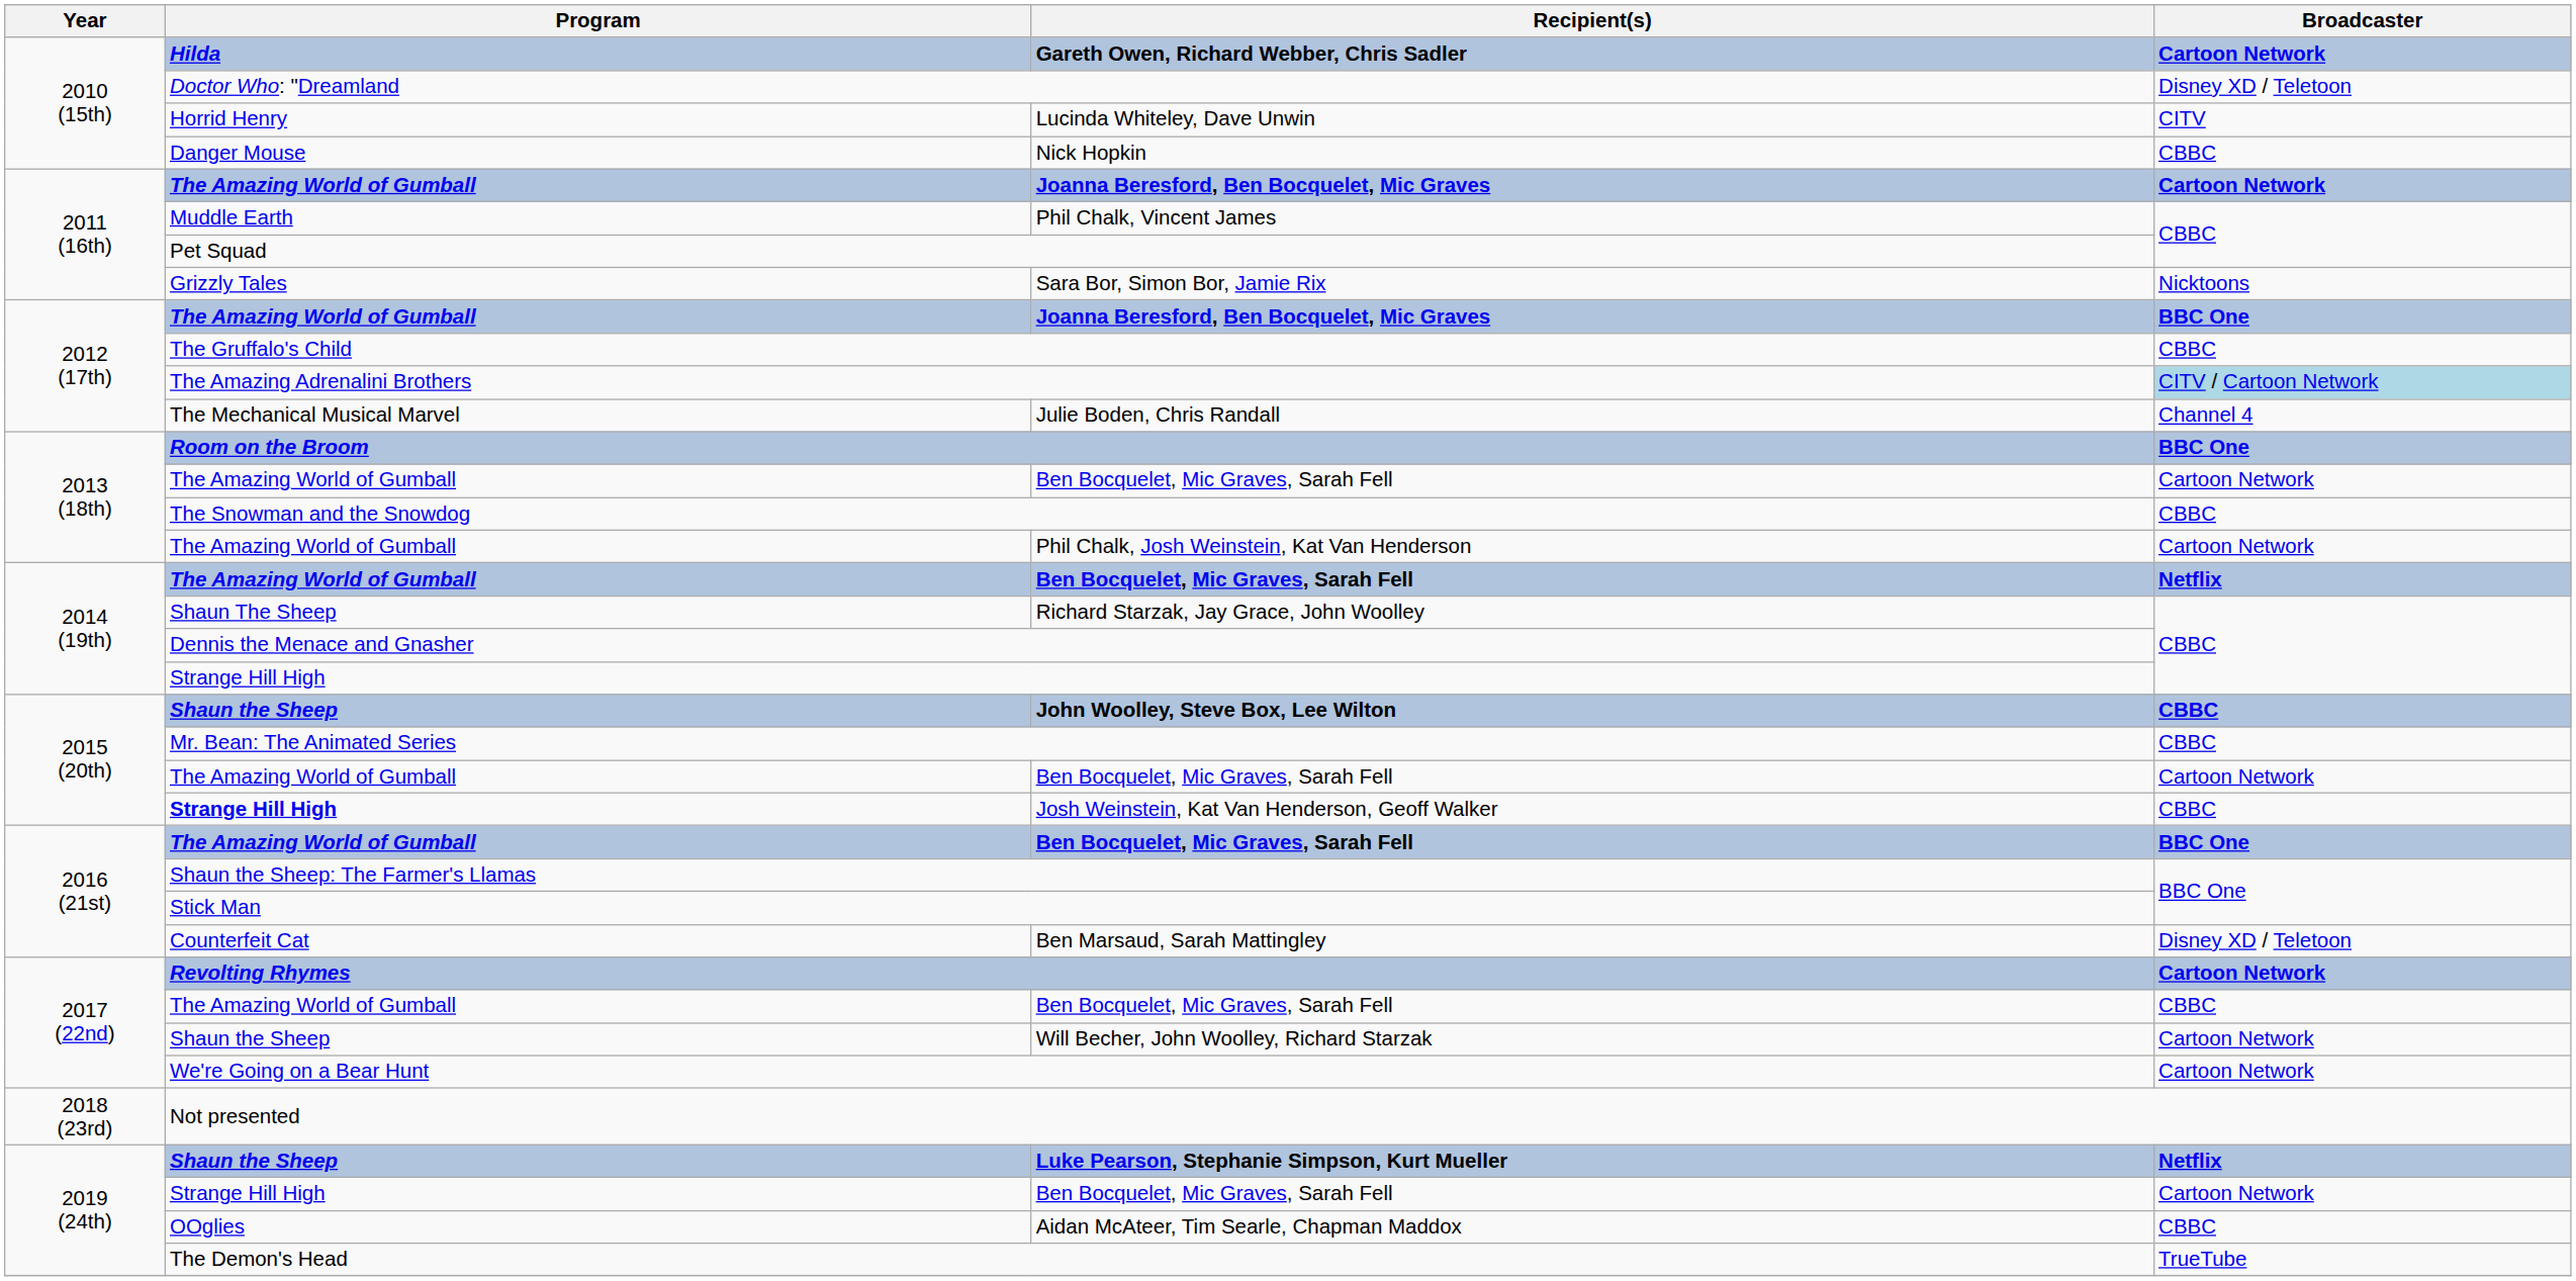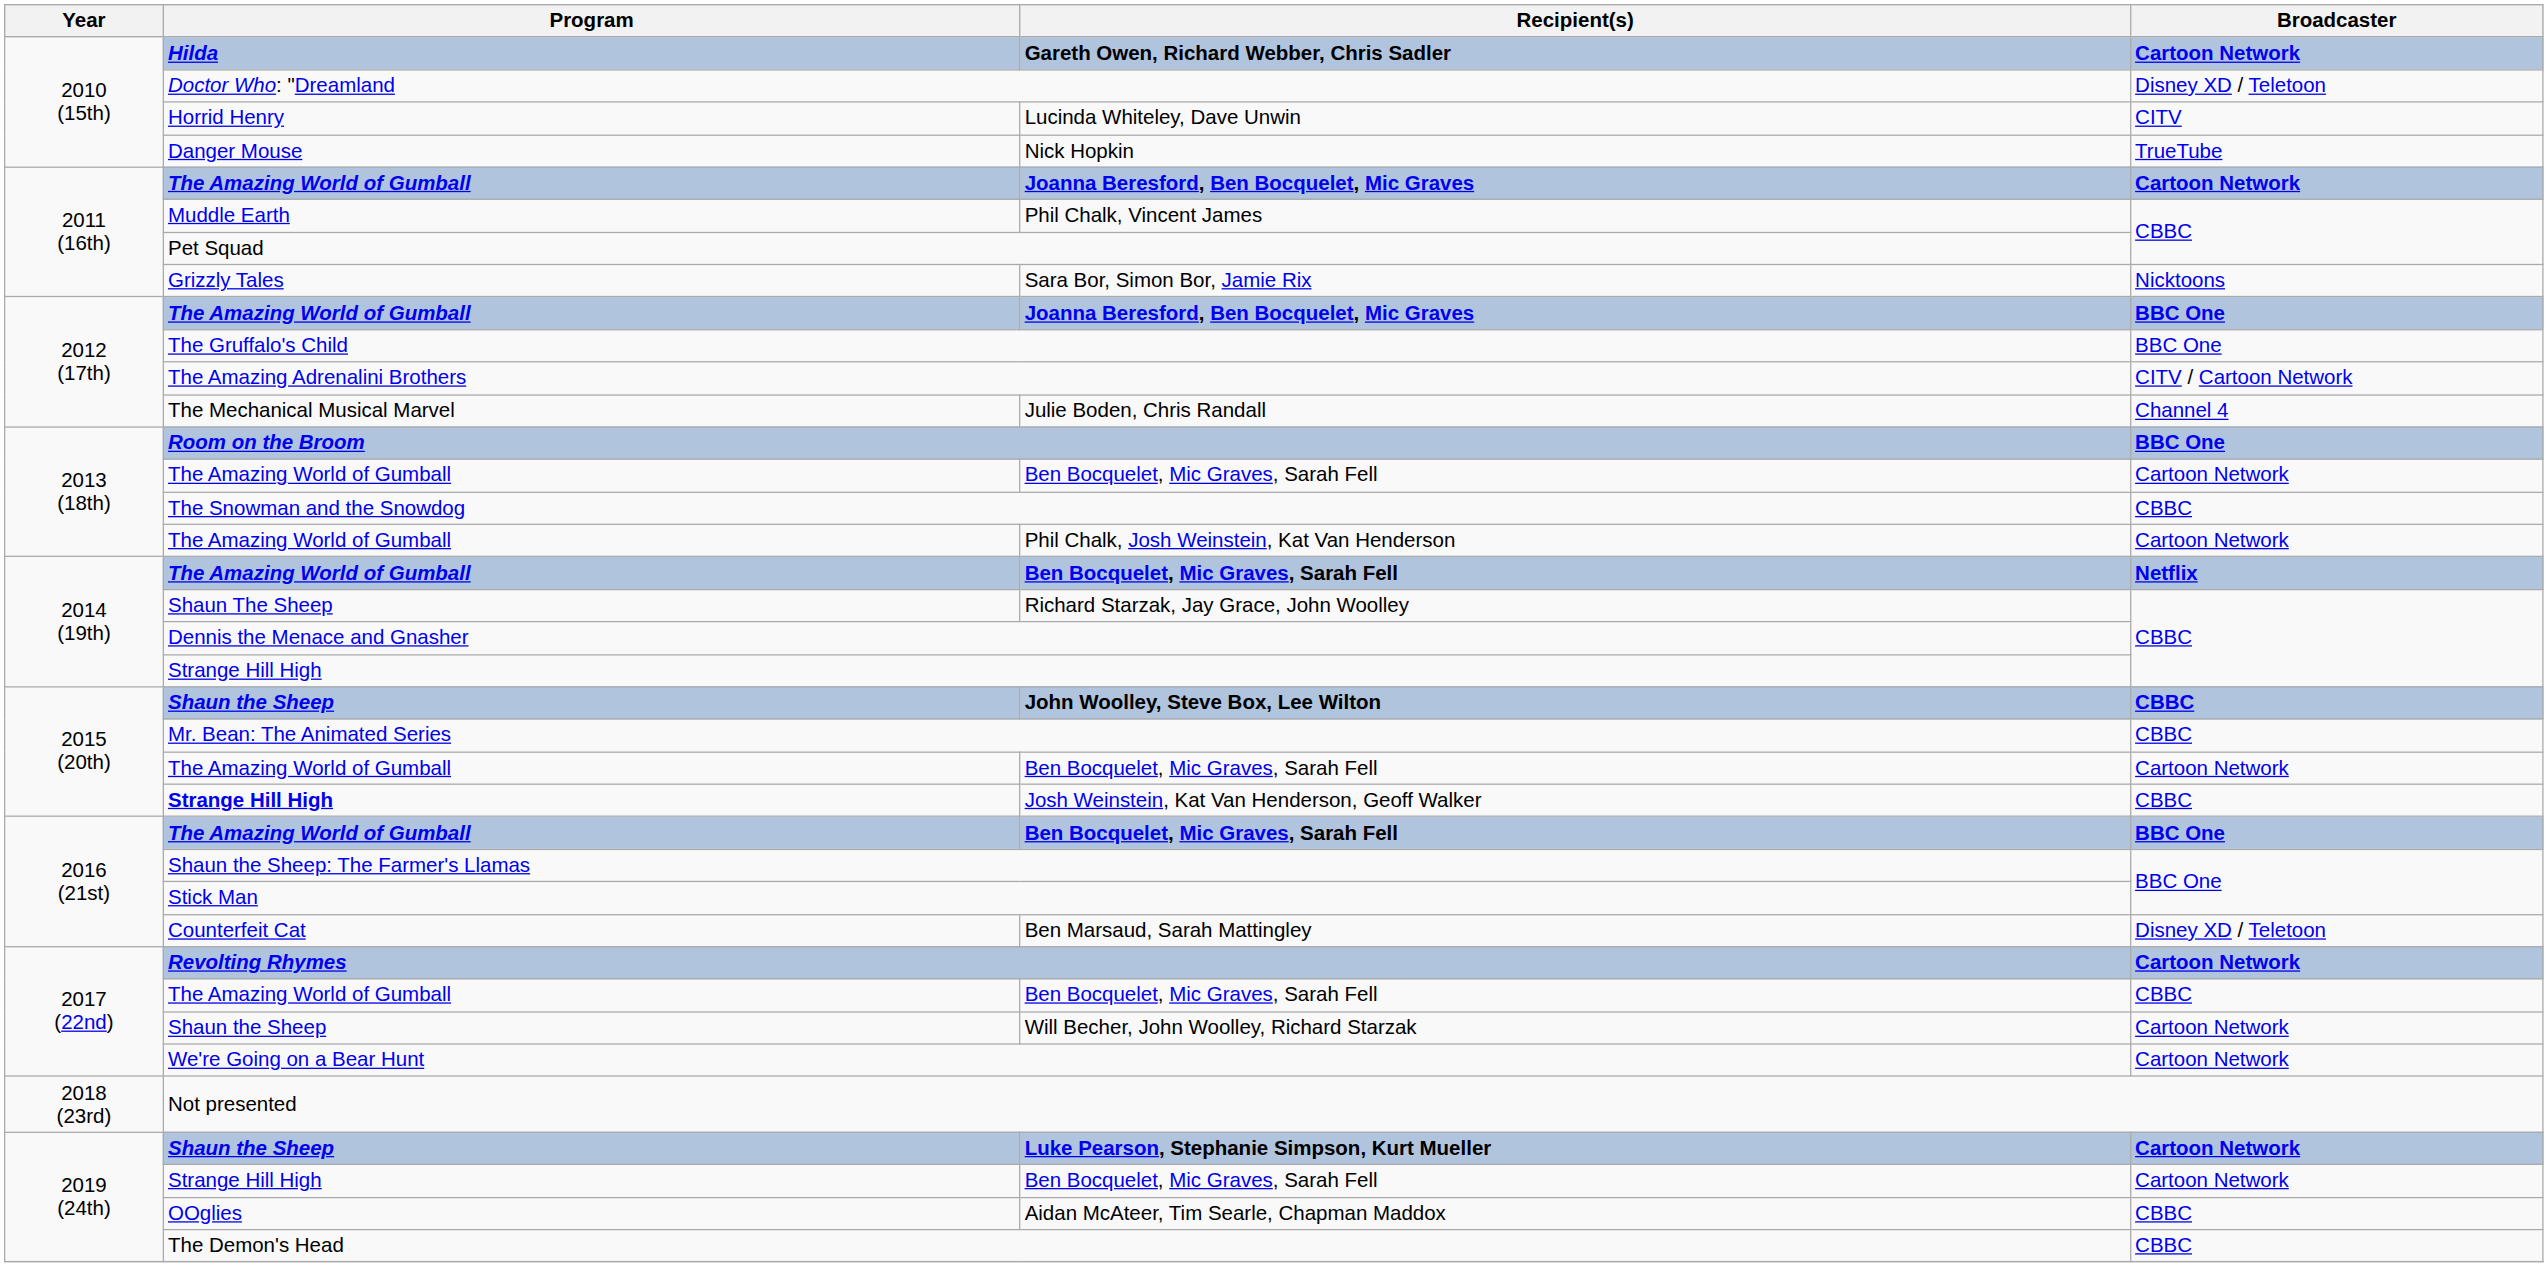 <table class="wikitable" style="width:100%">
 <tr bgcolor="#CCCCCC" align="center">
 <th width="5%">Year</th>
 <th width="27%">Program</th>
 <th width="35%">Recipient(s)</th>
 <th width="13%">Broadcaster</th>
 </tr>
 <tr>
 <td rowspan="4" style="text-align:center;">2010<br>(15th)<br></td>
 <td style="background:#B0C4DE;"><strong><em><a href='#'>Hilda</a></em></strong></td>
 <td style="background:#B0C4DE;"><strong>Gareth Owen, Richard Webber, Chris Sadler</strong></td>
 <td style="background:#B0C4DE;"><strong><a href='#'>Cartoon Network</a></strong></td>
 </tr>
 <tr>
 <td colspan="2"><em><a href='#'>Doctor Who</a></em>: "<a href='#'>Dreamland</a><em></td>
 <td><a href='#'>Disney XD</a> / <a href='#'>Teletoon</a></td>
 </tr>
 <tr>
 <td></em><a href='#'>Horrid Henry</a><em></td>
 <td>Lucinda Whiteley, Dave Unwin</td>
 <td><a href='#'>CITV</a></td>
 </tr>
 <tr>
 <td></em><a href='#'>Danger Mouse</a><em></td>
 <td>Nick Hopkin</td>
-<td><a href='#'>CBBC</a></td>
+<td><a href='#'>TrueTube</a></td>
 </tr>
 <tr>
 <td rowspan="4" style="text-align:center;">2011<br>(16th)<br></td>
 <td style="background:#B0C4DE;"><strong><em><a href='#'>The Amazing World of Gumball</a></em></strong></td>
 <td style="background:#B0C4DE;"><strong><a href='#'>Joanna Beresford</a>, <a href='#'>Ben Bocquelet</a>, <a href='#'>Mic Graves</a></strong></td>
 <td style="background:#B0C4DE;"><strong><a href='#'>Cartoon Network</a></strong></td>
 </tr>
 <tr>
 <td></em><a href='#'>Muddle Earth</a><em></td>
 <td>Phil Chalk, Vincent James</td>
 <td rowspan="2"><a href='#'>CBBC</a></td>
 </tr>
 <tr>
 <td colspan="2"></em>Pet Squad<em></td>
 </tr>
 <tr>
 <td></em><a href='#'>Grizzly Tales</a><em></td>
 <td>Sara Bor, Simon Bor, <a href='#'>Jamie Rix</a></td>
 <td><a href='#'>Nicktoons</a></td>
 </tr>
 <tr>
 <td rowspan="4" style="text-align:center;">2012<br>(17th)<br></td>
 <td style="background:#B0C4DE;"><strong><em><a href='#'>The Amazing World of Gumball</a></em></strong></td>
 <td style="background:#B0C4DE;"><strong><a href='#'>Joanna Beresford</a>, <a href='#'>Ben Bocquelet</a>, <a href='#'>Mic Graves</a></strong></td>
 <td style="background:#B0C4DE;"><strong><a href='#'>BBC One</a></strong></td>
 </tr>
 <tr>
 <td colspan="2"></em><a href='#'>The Gruffalo's Child</a><em></td>
-<td><a href='#'>CBBC</a></td>
+<td><a href='#'>BBC One</a></td>
 </tr>
 <tr>
 <td colspan="2"></em><a href='#'>The Amazing Adrenalini Brothers</a><em></td>
-<td style="background: lightblue;"><a href='#'>CITV</a> / <a href='#'>Cartoon Network</a></td>
+<td><a href='#'>CITV</a> / <a href='#'>Cartoon Network</a></td>
 </tr>
 <tr>
 <td></em>The Mechanical Musical Marvel<em></td>
 <td>Julie Boden, Chris Randall</td>
 <td><a href='#'>Channel 4</a></td>
 </tr>
 <tr>
 <td rowspan="4" style="text-align:center;">2013<br>(18th)<br></td>
 <td colspan="2" style="background:#B0C4DE;"><strong><em><a href='#'>Room on the Broom</a></em></strong></td>
 <td style="background:#B0C4DE;"><strong><a href='#'>BBC One</a></strong></td>
 </tr>
 <tr>
 <td></em><a href='#'>The Amazing World of Gumball</a><em></td>
 <td><a href='#'>Ben Bocquelet</a>, <a href='#'>Mic Graves</a>, Sarah Fell</td>
 <td><a href='#'>Cartoon Network</a></td>
 </tr>
 <tr>
 <td colspan="2"></em><a href='#'>The Snowman and the Snowdog</a><em></td>
 <td><a href='#'>CBBC</a></td>
 </tr>
 <tr>
 <td></em><a href='#'>The Amazing World of Gumball</a><em></td>
 <td>Phil Chalk, <a href='#'>Josh Weinstein</a>, Kat Van Henderson</td>
 <td><a href='#'>Cartoon Network</a></td>
 </tr>
 <tr>
 <td rowspan="4" style="text-align:center;">2014<br>(19th)<br></td>
 <td style="background:#B0C4DE;"><strong><em><a href='#'>The Amazing World of Gumball</a></em></strong></td>
 <td style="background:#B0C4DE;"><strong><a href='#'>Ben Bocquelet</a>, <a href='#'>Mic Graves</a>, Sarah Fell</strong></td>
 <td style="background:#B0C4DE;"><strong><a href='#'>Netflix</a></strong></td>
 </tr>
 <tr>
 <td></em><a href='#'>Shaun The Sheep</a><em></td>
 <td>Richard Starzak, Jay Grace, John Woolley</td>
 <td rowspan="3"><a href='#'>CBBC</a></td>
 </tr>
 <tr>
 <td colspan="2"></em><a href='#'>Dennis the Menace and Gnasher</a><em></td>
 </tr>
 <tr>
 <td colspan="2"></em><a href='#'>Strange Hill High</a><em></td>
 </tr>
 <tr>
 <td rowspan="4" style="text-align:center;">2015<br>(20th)<br></td>
 <td style="background:#B0C4DE;"><strong><em><a href='#'>Shaun the Sheep</a></em></strong></td>
 <td style="background:#B0C4DE;"><strong>John Woolley, Steve Box, Lee Wilton</strong></td>
 <td style="background:#B0C4DE;"><strong><a href='#'>CBBC</a></strong></td>
 </tr>
 <tr>
 <td colspan="2"></em><a href='#'>Mr. Bean: The Animated Series</a><em></td>
 <td><a href='#'>CBBC</a></td>
 </tr>
 <tr>
 <td></em><a href='#'>The Amazing World of Gumball</a><em></td>
 <td><a href='#'>Ben Bocquelet</a>, <a href='#'>Mic Graves</a>, Sarah Fell</td>
 <td><a href='#'>Cartoon Network</a></td>
 </tr>
 <tr>
 <td><strong></em><a href='#'>Strange Hill High</a><em></strong></td>
 <td><a href='#'>Josh Weinstein</a>, Kat Van Henderson, Geoff Walker</td>
 <td><a href='#'>CBBC</a></td>
 </tr>
 <tr>
 <td rowspan="4" style="text-align:center;">2016<br>(21st)<br></td>
 <td style="background:#B0C4DE;"><strong><em><a href='#'>The Amazing World of Gumball</a></em></strong></td>
 <td style="background:#B0C4DE;"><strong><a href='#'>Ben Bocquelet</a>, <a href='#'>Mic Graves</a>, Sarah Fell</strong></td>
 <td style="background:#B0C4DE;"><strong><a href='#'>BBC One</a></strong></td>
 </tr>
 <tr>
 <td colspan="2"></em><a href='#'>Shaun the Sheep: The Farmer's Llamas</a><em></td>
 <td rowspan="2"><a href='#'>BBC One</a></td>
 </tr>
 <tr>
 <td colspan="2"></em><a href='#'>Stick Man</a><em></td>
 </tr>
 <tr>
 <td></em><a href='#'>Counterfeit Cat</a><em></td>
 <td>Ben Marsaud, Sarah Mattingley</td>
 <td><a href='#'>Disney XD</a> / <a href='#'>Teletoon</a></td>
 </tr>
 <tr>
 <td rowspan="4" style="text-align:center;">2017<br>(<a href='#'>22nd</a>)<br></td>
 <td colspan="2" style="background:#B0C4DE;"><strong><em><a href='#'>Revolting Rhymes</a></em></strong></td>
 <td style="background:#B0C4DE;"><strong><a href='#'>Cartoon Network</a></strong></td>
 </tr>
 <tr>
 <td></em><a href='#'>The Amazing World of Gumball</a><em></td>
 <td><a href='#'>Ben Bocquelet</a>, <a href='#'>Mic Graves</a>, Sarah Fell</td>
 <td><a href='#'>CBBC</a></td>
 </tr>
 <tr>
 <td></em><a href='#'>Shaun the Sheep</a><em></td>
 <td>Will Becher, John Woolley, Richard Starzak</td>
 <td><a href='#'>Cartoon Network</a></td>
 </tr>
 <tr>
 <td colspan="2"></em><a href='#'>We're Going on a Bear Hunt</a><em></td>
 <td><a href='#'>Cartoon Network</a></td>
 </tr>
 <tr>
 <td style="text-align:center;">2018<br>(23rd)</td>
 <td colspan="3">Not presented</td>
 </tr>
 <tr>
 <td rowspan="4" style="text-align:center;">2019<br>(24th)<br></td>
 <td style="background:#B0C4DE;"><strong><em><a href='#'>Shaun the Sheep</a></em></strong></td>
 <td style="background:#B0C4DE;"><strong><a href='#'>Luke Pearson</a>, Stephanie Simpson, Kurt Mueller</strong></td>
-<td style="background:#B0C4DE;"><strong><a href='#'>Netflix</a></strong></td>
+<td style="background:#B0C4DE;"><strong><a href='#'>Cartoon Network</a></strong></td>
 </tr>
 <tr>
 <td></em><a href='#'>Strange Hill High</a><em></td>
 <td><a href='#'>Ben Bocquelet</a>, <a href='#'>Mic Graves</a>, Sarah Fell</td>
 <td><a href='#'>Cartoon Network</a></td>
 </tr>
 <tr>
 <td></em><a href='#'>OOglies</a><em></td>
 <td>Aidan McAteer, Tim Searle, Chapman Maddox</td>
 <td><a href='#'>CBBC</a></td>
 </tr>
 <tr>
 <td colspan="2"></em>The Demon's Head<em></td>
-<td><a href='#'>TrueTube</a></td>
+<td><a href='#'>CBBC</a></td>
 </tr>
 <tr>
 </tr>
 </table>
